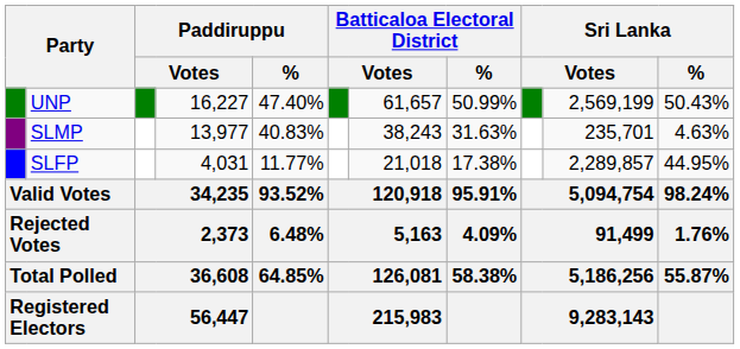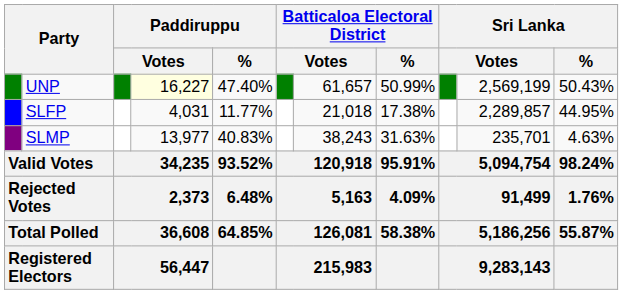 <table class="wikitable">
 <tr>
 <th colspan="2" width="144px"rowspan="2">Party</th>
 <th colspan="3" width="216px">Paddiruppu</th>
 <th colspan="3" width="216px"><a href='#'>Batticaloa Electoral District</a></th>
 <th colspan="3" width="216px">Sri Lanka</th>
 </tr>
 <tr>
 <th colspan="2" width="144px">Votes</th>
 <th>%</th>
 <th colspan="2" width="144px">Votes</th>
 <th>%</th>
 <th colspan="2" width="144px">Votes</th>
 <th>%</th>
 </tr>
 <tr>
 <td style="background-color:green;" width="10px"></td>
 <td style="text-align:left;"><a href='#'>UNP</a></td>
 <td style="background-color:green;" width="10px"></td>
-<td style="text-align:right;">16,227</td>
+<td style="background: lightyellow; text-align:right;">16,227</td>
 <td style="text-align:right;">47.40%</td>
 <td style="background-color:green;" width="10px"></td>
 <td style="text-align:right;">61,657</td>
 <td style="text-align:right;">50.99%</td>
 <td style="background-color:green;" width="10px"></td>
 <td style="text-align:right;">2,569,199</td>
 <td style="text-align:right;">50.43%</td>
+</tr>
+<tr>
+<td style="background-color:blue;" width="10px"></td>
+<td style="text-align:left;"><a href='#'>SLFP</a></td>
+<td style="background-color:white;" width="10px"></td>
+<td style="text-align:right;">4,031</td>
+<td style="text-align:right;">11.77%</td>
+<td style="background-color:white;" width="10px"></td>
+<td style="text-align:right;">21,018</td>
+<td style="text-align:right;">17.38%</td>
+<td style="background-color:white;" width="10px"></td>
+<td style="text-align:right;">2,289,857</td>
+<td style="text-align:right;">44.95%</td>
 </tr>
 <tr>
 <td style="background-color:purple;" width="10px"></td>
 <td style="text-align:left;"><a href='#'>SLMP</a></td>
 <td style="background-color:white;" width="10px"></td>
 <td style="text-align:right;">13,977</td>
 <td style="text-align:right;">40.83%</td>
 <td style="background-color:white;" width="10px"></td>
 <td style="text-align:right;">38,243</td>
 <td style="text-align:right;">31.63%</td>
 <td style="background-color:white;" width="10px"></td>
 <td style="text-align:right;">235,701</td>
 <td style="text-align:right;">4.63%</td>
-</tr>
-<tr>
-<td style="background-color:blue;" width="10px"></td>
-<td style="text-align:left;"><a href='#'>SLFP</a></td>
-<td style="background-color:white;" width="10px"></td>
-<td style="text-align:right;">4,031</td>
-<td style="text-align:right;">11.77%</td>
-<td style="background-color:white;" width="10px"></td>
-<td style="text-align:right;">21,018</td>
-<td style="text-align:right;">17.38%</td>
-<td style="background-color:white;" width="10px"></td>
-<td style="text-align:right;">2,289,857</td>
-<td style="text-align:right;">44.95%</td>
 </tr>
 <tr>
 <th colspan="2" width="144px"style="text-align:left;">Valid Votes</th>
 <th style="text-align:right;"colspan="2" width="144px">34,235</th>
 <th style="text-align:right;">93.52%</th>
 <th style="text-align:right;"colspan="2" width="144px">120,918</th>
 <th style="text-align:right;">95.91%</th>
 <th style="text-align:right;"colspan="2" width="144px">5,094,754</th>
 <th style="text-align:right;">98.24%</th>
 </tr>
 <tr>
 <th colspan="2" width="144px"style="text-align:left;">Rejected Votes</th>
 <th style="text-align:right;"colspan="2" width="144px">2,373</th>
 <th style="text-align:right;">6.48%</th>
 <th style="text-align:right;"colspan="2" width="144px">5,163</th>
 <th style="text-align:right;">4.09%</th>
 <th style="text-align:right;"colspan="2" width="144px">91,499</th>
 <th style="text-align:right;">1.76%</th>
 </tr>
 <tr>
 <th colspan="2" width="144px"style="text-align:left;">Total Polled</th>
 <th style="text-align:right;"colspan="2" width="144px">36,608</th>
 <th style="text-align:right;">64.85%</th>
 <th style="text-align:right;"colspan="2" width="144px">126,081</th>
 <th style="text-align:right;">58.38%</th>
 <th style="text-align:right;"colspan="2" width="144px">5,186,256</th>
 <th style="text-align:right;">55.87%</th>
 </tr>
 <tr>
 <th colspan="2" width="144px"style="text-align:left;">Registered Electors</th>
 <th style="text-align:right;"colspan="2" width="144px">56,447</th>
 <th></th>
 <th style="text-align:right;"colspan="2" width="144px">215,983</th>
 <th></th>
 <th style="text-align:right;"colspan="2" width="144px">9,283,143</th>
 <th></th>
 </tr>
 </table>
